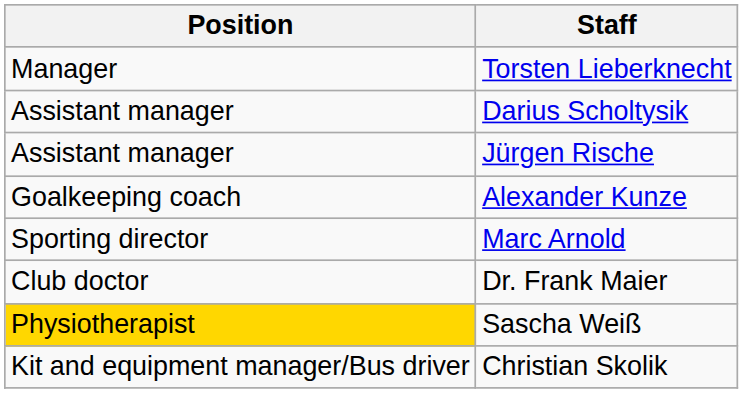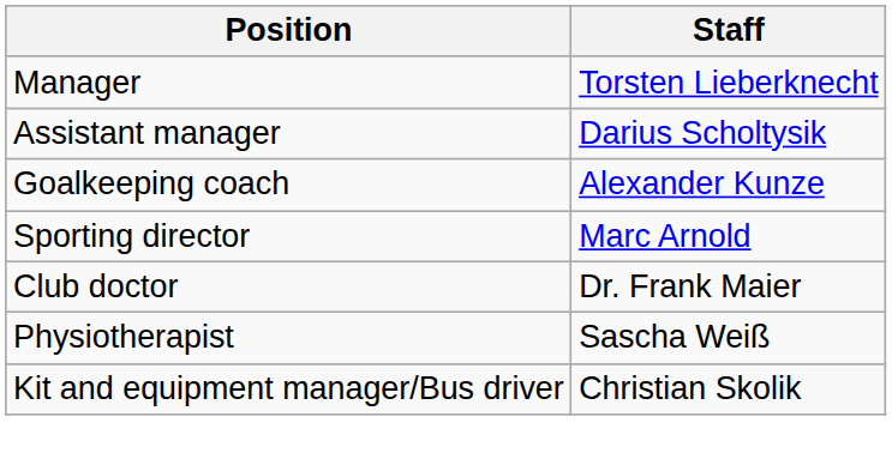 <table class="wikitable">
 <tr>
 <th>Position</th>
 <th>Staff</th>
 </tr>
 <tr>
 <td>Manager</td>
 <td><a href='#'>Torsten Lieberknecht</a></td>
 </tr>
 <tr>
 <td>Assistant manager</td>
 <td><a href='#'>Darius Scholtysik</a></td>
 </tr>
 <tr>
-<td>Assistant manager</td>
-<td><a href='#'>Jürgen Rische</a></td>
-</tr>
-<tr>
 <td>Goalkeeping coach</td>
 <td><a href='#'>Alexander Kunze</a></td>
 </tr>
 <tr>
 <td>Sporting director</td>
 <td><a href='#'>Marc Arnold</a></td>
 </tr>
 <tr>
 <td>Club doctor</td>
 <td>Dr. Frank Maier</td>
 </tr>
 <tr>
-<td style="background: gold;">Physiotherapist</td>
+<td>Physiotherapist</td>
 <td>Sascha Weiß</td>
 </tr>
 <tr>
 <td>Kit and equipment manager/Bus driver</td>
 <td>Christian Skolik</td>
 </tr>
 </table>
